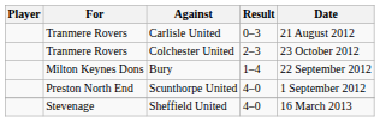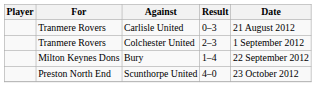 <table class="wikitable sortable">
 <tr>
 <th>Player</th>
 <th>For</th>
 <th>Against</th>
 <th style="text-align:center;">Result</th>
 <th>Date</th>
 </tr>
 <tr>
 <td></td>
 <td>Tranmere Rovers</td>
 <td>Carlisle United</td>
 <td>0–3</td>
 <td>21 August 2012</td>
 </tr>
 <tr>
 <td></td>
 <td>Tranmere Rovers</td>
 <td>Colchester United</td>
 <td>2–3</td>
-<td>23 October 2012</td>
+<td>1 September 2012</td>
 </tr>
 <tr>
 <td></td>
 <td>Milton Keynes Dons</td>
 <td>Bury</td>
 <td>1–4</td>
 <td>22 September 2012</td>
 </tr>
 <tr>
 <td></td>
 <td>Preston North End</td>
 <td>Scunthorpe United</td>
 <td>4–0</td>
-<td>1 September 2012</td>
+<td>23 October 2012</td>
 </tr>
 <tr | >
 </tr>
-<tr>
-<td></td>
-<td>Stevenage</td>
-<td>Sheffield United</td>
-<td>4–0</td>
-<td>16 March 2013</td>
-</tr>
 </table>
